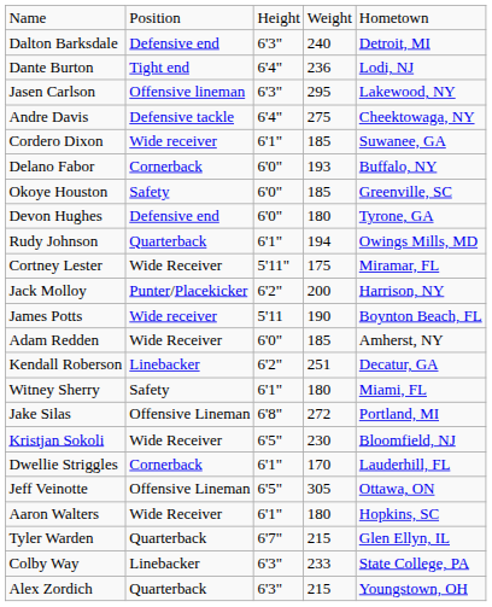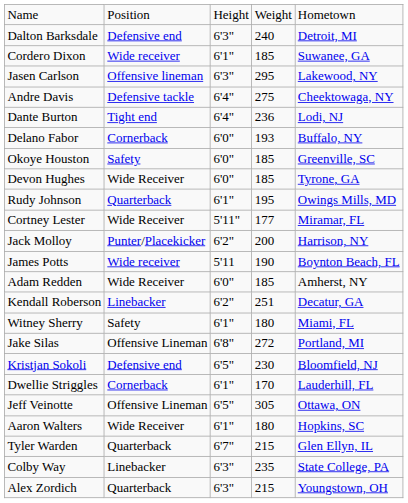 <table class="wikitable" border="1">
 <tr>
 <td>Name</td>
 <td>Position</td>
 <td>Height</td>
 <td>Weight</td>
 <td>Hometown</td>
 </tr>
 <tr>
 <td>Dalton Barksdale</td>
 <td><a href='#'>Defensive end</a></td>
 <td>6'3"</td>
 <td>240</td>
 <td><a href='#'>Detroit, MI</a></td>
 </tr>
 <tr>
-<td>Dante Burton</td>
-<td><a href='#'>Tight end</a></td>
-<td>6'4"</td>
-<td>236</td>
-<td><a href='#'>Lodi, NJ</a></td>
+<td>Cordero Dixon</td>
+<td><a href='#'>Wide receiver</a></td>
+<td>6'1"</td>
+<td>185</td>
+<td><a href='#'>Suwanee, GA</a></td>
 </tr>
 <tr>
 <td>Jasen Carlson</td>
 <td><a href='#'>Offensive lineman</a></td>
 <td>6'3"</td>
 <td>295</td>
 <td><a href='#'>Lakewood, NY</a></td>
 </tr>
 <tr>
 <td>Andre Davis</td>
 <td><a href='#'>Defensive tackle</a></td>
 <td>6'4"</td>
 <td>275</td>
 <td><a href='#'>Cheektowaga, NY</a></td>
 </tr>
 <tr>
-<td>Cordero Dixon</td>
-<td><a href='#'>Wide receiver</a></td>
-<td>6'1"</td>
-<td>185</td>
-<td><a href='#'>Suwanee, GA</a></td>
+<td>Dante Burton</td>
+<td><a href='#'>Tight end</a></td>
+<td>6'4"</td>
+<td>236</td>
+<td><a href='#'>Lodi, NJ</a></td>
 </tr>
 <tr>
 <td>Delano Fabor</td>
 <td><a href='#'>Cornerback</a></td>
 <td>6'0"</td>
 <td>193</td>
 <td><a href='#'>Buffalo, NY</a></td>
 </tr>
 <tr>
 <td>Okoye Houston</td>
 <td><a href='#'>Safety</a></td>
 <td>6'0"</td>
 <td>185</td>
 <td><a href='#'>Greenville, SC</a></td>
 </tr>
 <tr>
 <td>Devon Hughes</td>
-<td><a href='#'>Defensive end</a></td>
+<td>Wide Receiver</td>
 <td>6'0"</td>
-<td>180</td>
+<td>185</td>
 <td><a href='#'>Tyrone, GA</a></td>
 </tr>
 <tr>
 <td>Rudy Johnson</td>
 <td><a href='#'>Quarterback</a></td>
 <td>6'1"</td>
-<td>194</td>
+<td>195</td>
 <td><a href='#'>Owings Mills, MD</a></td>
 </tr>
 <tr>
 <td>Cortney Lester</td>
 <td>Wide Receiver</td>
 <td>5'11"</td>
-<td>175</td>
+<td>177</td>
 <td><a href='#'>Miramar, FL</a></td>
 </tr>
 <tr>
 <td>Jack Molloy</td>
 <td><a href='#'>Punter</a>/<a href='#'>Placekicker</a></td>
 <td>6'2"</td>
 <td>200</td>
 <td><a href='#'>Harrison, NY</a></td>
 </tr>
 <tr>
 <td>James Potts</td>
 <td><a href='#'>Wide receiver</a></td>
 <td>5'11</td>
 <td>190</td>
 <td><a href='#'>Boynton Beach, FL</a></td>
 </tr>
 <tr>
 <td>Adam Redden</td>
 <td>Wide Receiver</td>
 <td>6'0"</td>
 <td>185</td>
 <td>Amherst, NY</td>
 </tr>
 <tr>
 <td>Kendall Roberson</td>
 <td><a href='#'>Linebacker</a></td>
 <td>6'2"</td>
 <td>251</td>
 <td><a href='#'>Decatur, GA</a></td>
 </tr>
 <tr>
 <td>Witney Sherry</td>
 <td>Safety</td>
 <td>6'1"</td>
 <td>180</td>
 <td><a href='#'>Miami, FL</a></td>
 </tr>
 <tr>
 <td>Jake Silas</td>
 <td>Offensive Lineman</td>
 <td>6'8"</td>
 <td>272</td>
 <td><a href='#'>Portland, MI</a></td>
 </tr>
 <tr>
 <td><a href='#'>Kristjan Sokoli</a></td>
-<td>Wide Receiver</td>
+<td><a href='#'>Defensive end</a></td>
 <td>6'5"</td>
 <td>230</td>
 <td><a href='#'>Bloomfield, NJ</a></td>
 </tr>
 <tr>
 <td>Dwellie Striggles</td>
 <td><a href='#'>Cornerback</a></td>
 <td>6'1"</td>
 <td>170</td>
 <td><a href='#'>Lauderhill, FL</a></td>
 </tr>
 <tr>
 <td>Jeff Veinotte</td>
 <td>Offensive Lineman</td>
 <td>6'5"</td>
 <td>305</td>
 <td><a href='#'>Ottawa, ON</a></td>
 </tr>
 <tr>
 <td>Aaron Walters</td>
 <td>Wide Receiver</td>
 <td>6'1"</td>
 <td>180</td>
 <td><a href='#'>Hopkins, SC</a></td>
 </tr>
 <tr>
 <td>Tyler Warden</td>
 <td>Quarterback</td>
 <td>6'7"</td>
 <td>215</td>
 <td><a href='#'>Glen Ellyn, IL</a></td>
 </tr>
 <tr>
 <td>Colby Way</td>
 <td>Linebacker</td>
 <td>6'3"</td>
-<td>233</td>
+<td>235</td>
 <td><a href='#'>State College, PA</a></td>
 </tr>
 <tr>
 <td>Alex Zordich</td>
 <td>Quarterback</td>
 <td>6'3"</td>
 <td>215</td>
 <td><a href='#'>Youngstown, OH</a></td>
 </tr>
 </table>
